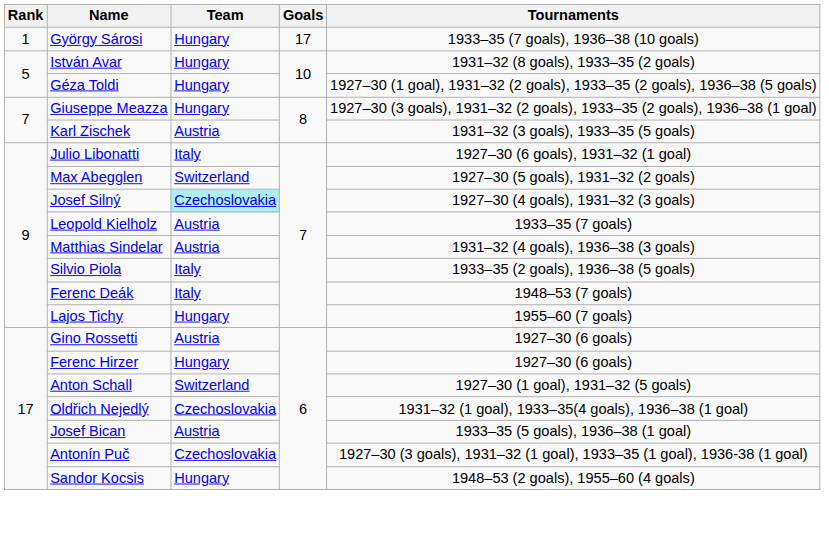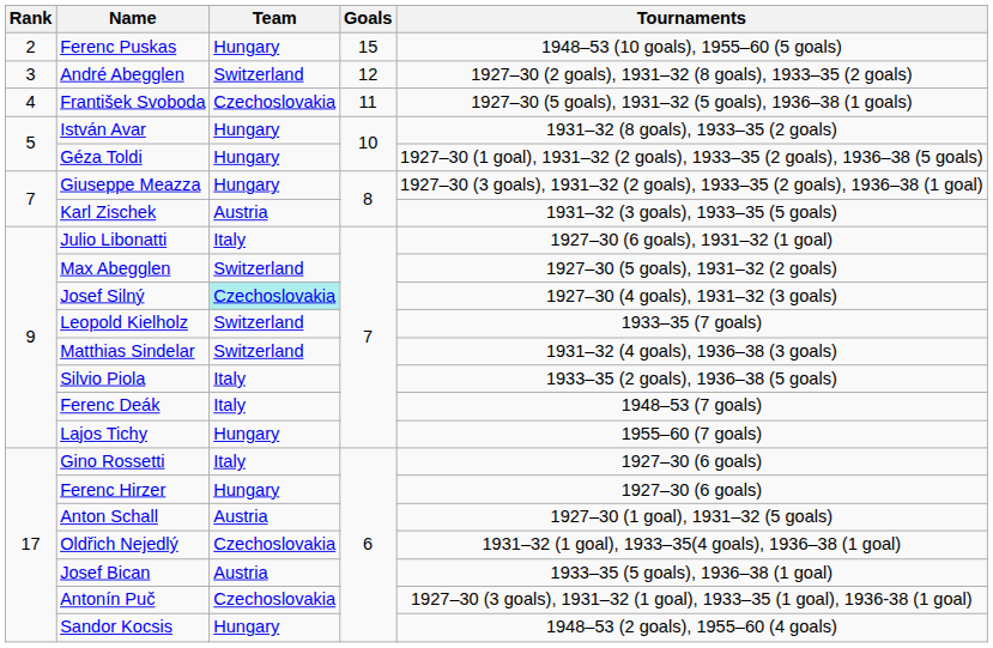 <table class="wikitable" style="text-align: center;">
 <tr>
 <th>Rank</th>
 <th>Name</th>
 <th>Team</th>
 <th>Goals</th>
 <th>Tournaments</th>
 </tr>
 <tr>
-<td>1</td>
-<td align="left"> <a href='#'>György Sárosi</a></td>
+<td>2</td>
+<td align="left"> <a href='#'>Ferenc Puskas</a></td>
 <td align="left"><a href='#'>Hungary</a></td>
-<td>17</td>
-<td>1933–35 (7 goals), 1936–38 (10 goals)</td>
+<td>15</td>
+<td>1948–53 (10 goals), 1955–60 (5 goals)</td>
+</tr>
+<tr>
+<td>3</td>
+<td align="left"> <a href='#'>André Abegglen</a></td>
+<td align="left"><a href='#'>Switzerland</a></td>
+<td>12</td>
+<td>1927–30 (2 goals), 1931–32 (8 goals), 1933–35 (2 goals)</td>
+</tr>
+<tr>
+<td>4</td>
+<td align="left"> <a href='#'>František Svoboda</a></td>
+<td align="left"><a href='#'>Czechoslovakia</a></td>
+<td>11</td>
+<td>1927–30 (5 goals), 1931–32 (5 goals), 1936–38 (1 goals)</td>
 </tr>
 <tr>
 <td rowspan="2">5</td>
 <td align="left"> <a href='#'>István Avar</a></td>
 <td align="left"><a href='#'>Hungary</a></td>
 <td rowspan="2">10</td>
 <td>1931–32 (8 goals), 1933–35 (2 goals)</td>
 </tr>
 <tr>
 <td align="left"> <a href='#'>Géza Toldi</a></td>
 <td align="left"><a href='#'>Hungary</a></td>
 <td>1927–30 (1 goal), 1931–32 (2 goals), 1933–35 (2 goals), 1936–38 (5 goals)</td>
 </tr>
 <tr>
 <td rowspan="2">7</td>
 <td align="left"> <a href='#'>Giuseppe Meazza</a></td>
 <td align="left"><a href='#'>Hungary</a></td>
 <td rowspan="2">8</td>
 <td>1927–30 (3 goals), 1931–32 (2 goals), 1933–35 (2 goals), 1936–38 (1 goal)</td>
 </tr>
 <tr>
 <td align="left"> <a href='#'>Karl Zischek</a></td>
 <td align="left"><a href='#'>Austria</a></td>
 <td>1931–32 (3 goals), 1933–35 (5 goals)</td>
 </tr>
 <tr>
 <td rowspan="8">9</td>
 <td align="left"> <a href='#'>Julio Libonatti</a></td>
 <td align="left"><a href='#'>Italy</a></td>
 <td rowspan="8">7</td>
 <td>1927–30 (6 goals), 1931–32 (1 goal)</td>
 </tr>
 <tr>
 <td align="left"> <a href='#'>Max Abegglen</a></td>
 <td align="left"><a href='#'>Switzerland</a></td>
 <td>1927–30 (5 goals), 1931–32 (2 goals)</td>
 </tr>
 <tr>
 <td align="left"> <a href='#'>Josef Silný</a></td>
 <td align="left" style="background: paleturquoise;"><a href='#'>Czechoslovakia</a></td>
 <td>1927–30 (4 goals), 1931–32 (3 goals)</td>
 </tr>
 <tr>
 <td align="left"> <a href='#'>Leopold Kielholz</a></td>
-<td align="left"><a href='#'>Austria</a></td>
+<td align="left"><a href='#'>Switzerland</a></td>
 <td>1933–35 (7 goals)</td>
 </tr>
 <tr>
 <td align="left"> <a href='#'>Matthias Sindelar</a></td>
-<td align="left"><a href='#'>Austria</a></td>
+<td align="left"><a href='#'>Switzerland</a></td>
 <td>1931–32 (4 goals), 1936–38 (3 goals)</td>
 </tr>
 <tr>
 <td align="left"> <a href='#'>Silvio Piola</a></td>
 <td align="left"><a href='#'>Italy</a></td>
 <td>1933–35 (2 goals), 1936–38 (5 goals)</td>
 </tr>
 <tr>
 <td align="left"> <a href='#'>Ferenc Deák</a></td>
 <td align="left"><a href='#'>Italy</a></td>
 <td>1948–53 (7 goals)</td>
 </tr>
 <tr>
 <td align="left"> <a href='#'>Lajos Tichy</a></td>
 <td align="left"><a href='#'>Hungary</a></td>
 <td>1955–60 (7 goals)</td>
 </tr>
 <tr>
 <td rowspan="7">17</td>
 <td align="left"> <a href='#'>Gino Rossetti</a></td>
-<td align="left"><a href='#'>Austria</a></td>
+<td align="left"><a href='#'>Italy</a></td>
 <td rowspan="7">6</td>
 <td>1927–30 (6 goals)</td>
 </tr>
 <tr>
 <td align="left"> <a href='#'>Ferenc Hirzer</a></td>
 <td align="left"><a href='#'>Hungary</a></td>
 <td>1927–30 (6 goals)</td>
 </tr>
 <tr>
 <td align="left"> <a href='#'>Anton Schall</a></td>
-<td align="left"><a href='#'>Switzerland</a></td>
+<td align="left"><a href='#'>Austria</a></td>
 <td>1927–30 (1 goal), 1931–32 (5 goals)</td>
 </tr>
 <tr>
 <td align="left"> <a href='#'>Oldřich Nejedlý</a></td>
 <td align="left"><a href='#'>Czechoslovakia</a></td>
 <td>1931–32 (1 goal), 1933–35(4 goals), 1936–38 (1 goal)</td>
 </tr>
 <tr>
 <td align="left"> <a href='#'>Josef Bican</a></td>
 <td align="left"><a href='#'>Austria</a></td>
 <td>1933–35 (5 goals), 1936–38 (1 goal)</td>
 </tr>
 <tr>
 <td align="left"> <a href='#'>Antonín Puč</a></td>
 <td align="left"><a href='#'>Czechoslovakia</a></td>
 <td>1927–30 (3 goals), 1931–32 (1 goal), 1933–35 (1 goal), 1936-38 (1 goal)</td>
 </tr>
 <tr>
 <td align="left"> <a href='#'>Sandor Kocsis</a></td>
 <td align="left"><a href='#'>Hungary</a></td>
 <td>1948–53 (2 goals), 1955–60 (4 goals)</td>
 </tr>
 </table>
